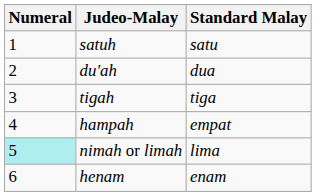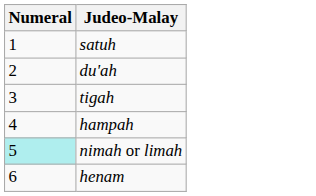 <table class="wikitable">
 <tr>
 <th>Numeral</th>
 <th>Judeo-Malay</th>
-<th>Standard Malay</th>
 </tr>
 <tr>
 <td>1</td>
 <td><em>satuh</em></td>
-<td><em>satu</em></td>
 </tr>
 <tr>
 <td>2</td>
 <td><em>du'ah</em></td>
-<td><em>dua</em></td>
 </tr>
 <tr>
 <td>3</td>
 <td><em>tigah</em></td>
-<td><em>tiga</em></td>
 </tr>
 <tr>
 <td>4</td>
 <td><em>hampah</em></td>
-<td><em>empat</em></td>
 </tr>
 <tr>
 <td style="background: paleturquoise;">5</td>
 <td><em>nimah</em> or <em>limah</em></td>
-<td><em>lima</em></td>
 </tr>
 <tr>
 <td>6</td>
 <td><em>henam</em></td>
-<td><em>enam</em></td>
 </tr>
 </table>
